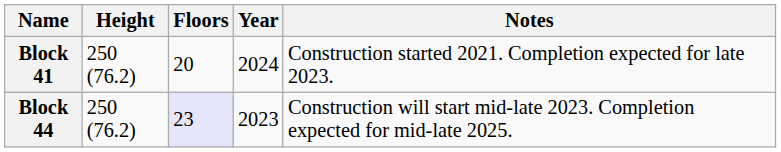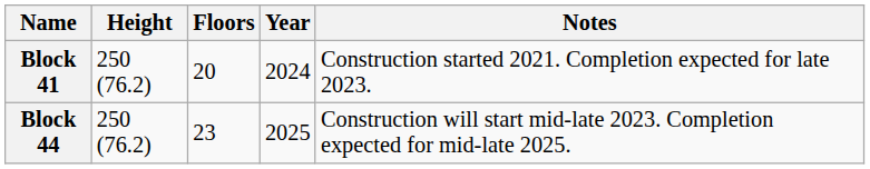 <table class="wikitable sortable plainrowheaders">
 <tr>
 <th scope="col">Name</th>
 <th scope="col">Height<br></th>
 <th scope="col">Floors</th>
 <th scope="col">Year</th>
 <th scope="col" class="unsortable">Notes</th>
 </tr>
 <tr>
 <th>Block 41</th>
 <td>250 (76.2) </td>
 <td>20 </td>
 <td>2024</td>
 <td>Construction started 2021. Completion expected for late 2023.</td>
 </tr>
 <tr>
 <th>Block 44</th>
 <td>250 (76.2) </td>
-<td style="background: lavender;">23</td>
-<td>2023</td>
+<td>23</td>
+<td>2025</td>
 <td>Construction will start mid-late 2023. Completion expected for mid-late 2025.</td>
 </tr>
 </table>
